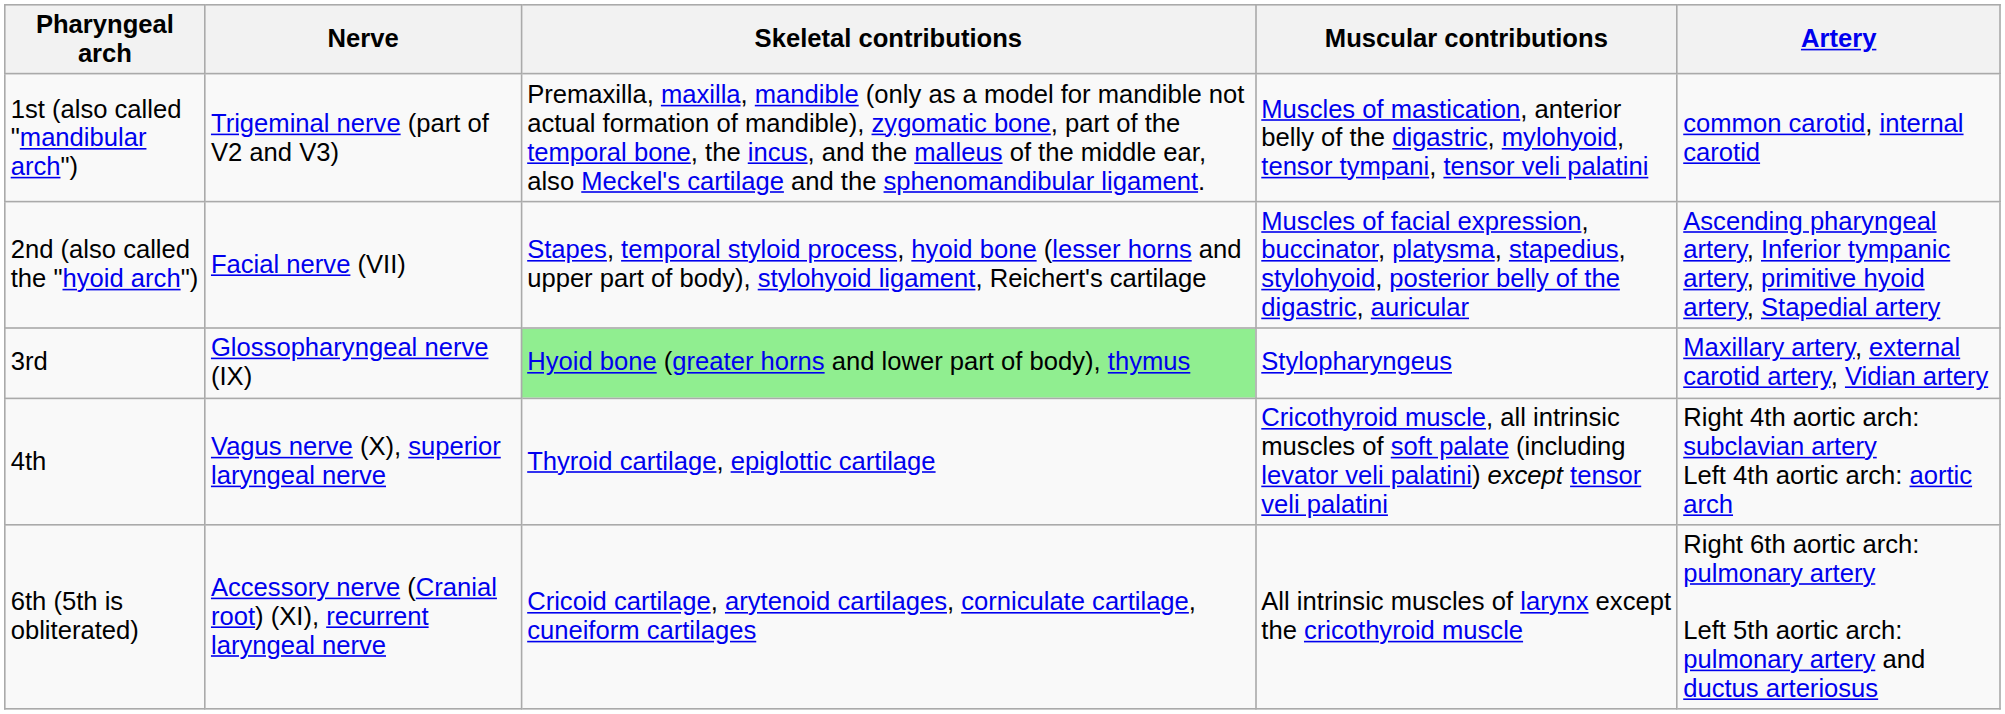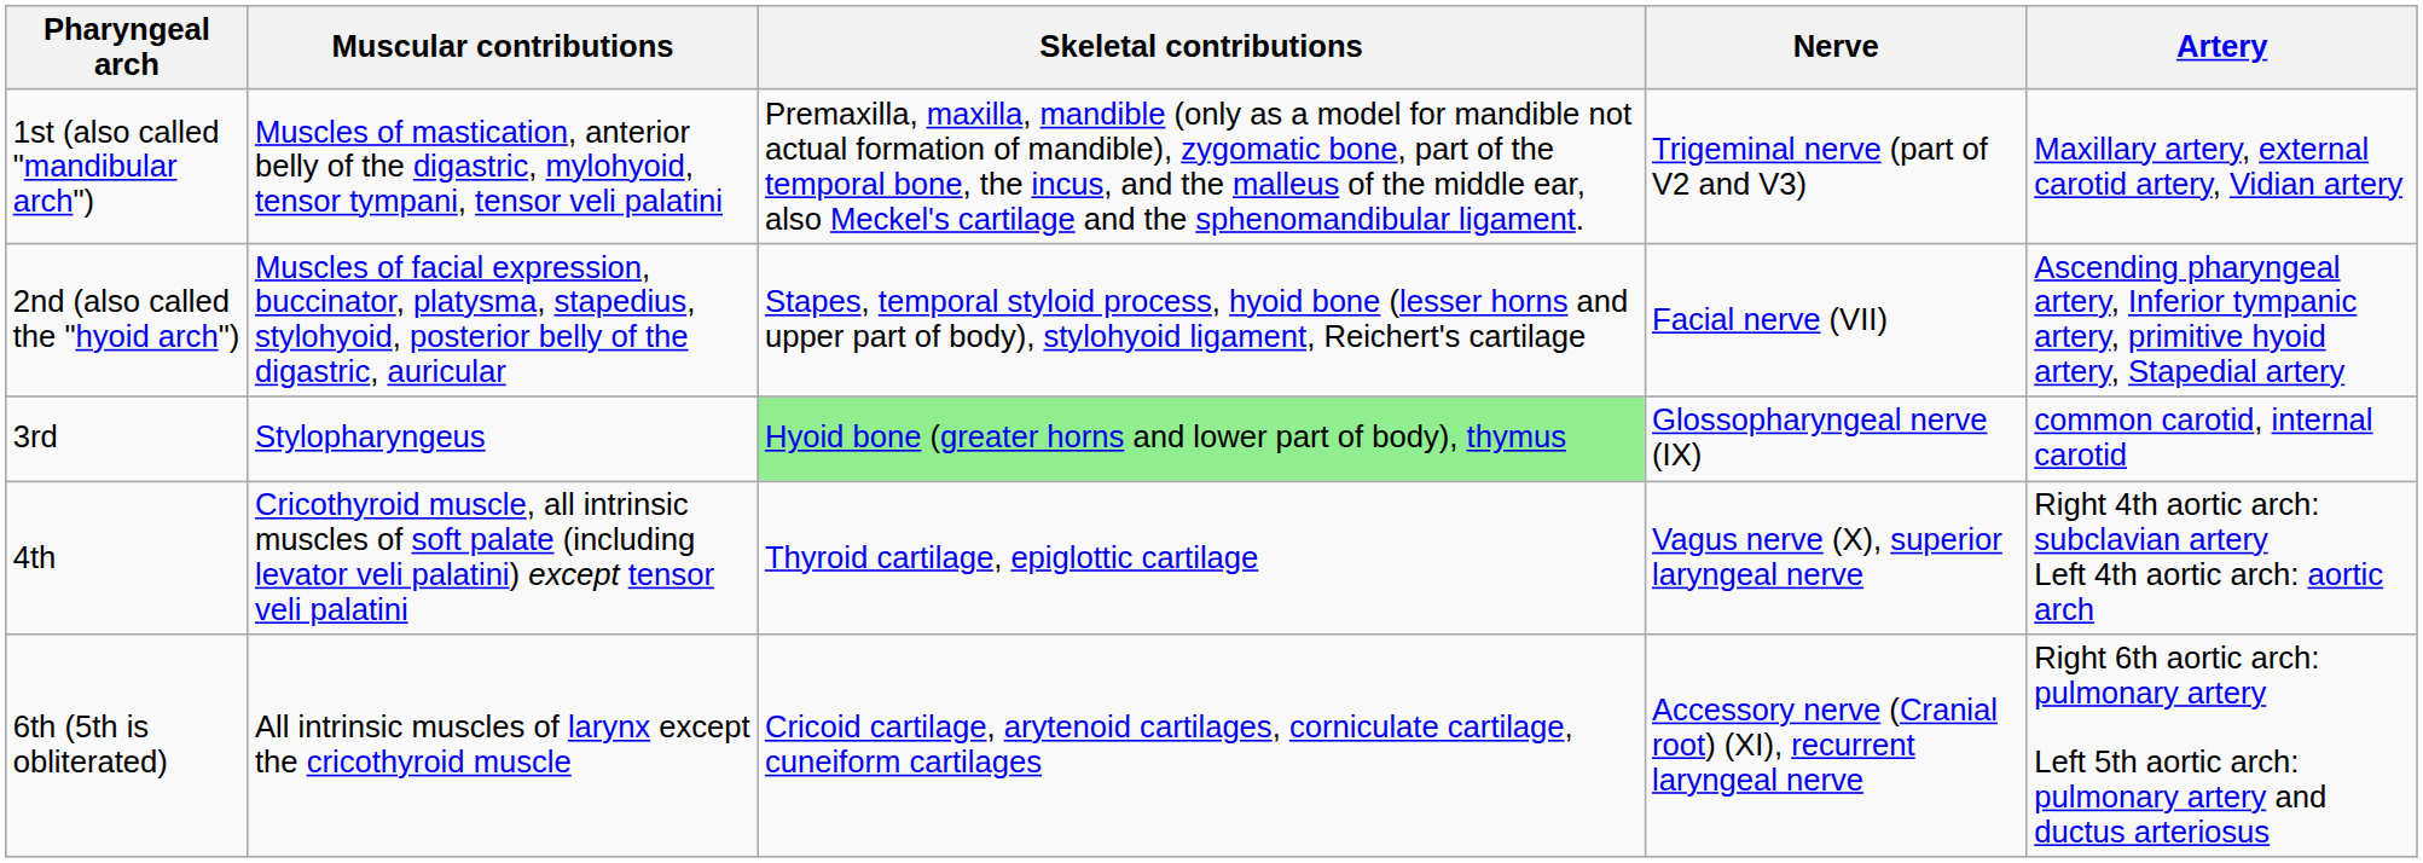 <table class="wikitable">
 <tr>
 <th>Pharyngeal arch</th>
+<th>Muscular contributions</th>
+<th>Skeletal contributions</th>
 <th>Nerve</th>
-<th>Skeletal contributions</th>
-<th>Muscular contributions</th>
 <th><a href='#'>Artery</a></th>
 </tr>
 <tr>
 <td>1st (also called "<a href='#'>mandibular arch</a>")</td>
+<td><a href='#'>Muscles of mastication</a>, anterior belly of the <a href='#'>digastric</a>, <a href='#'>mylohyoid</a>, <a href='#'>tensor tympani</a>, <a href='#'>tensor veli palatini</a></td>
+<td>Premaxilla, <a href='#'>maxilla</a>, <a href='#'>mandible</a> (only as a model for mandible not actual formation of mandible), <a href='#'>zygomatic bone</a>, part of the <a href='#'>temporal bone</a>,  the <a href='#'>incus</a>, and the <a href='#'>malleus</a> of the middle ear, also <a href='#'>Meckel's cartilage</a> and the <a href='#'>sphenomandibular ligament</a>.</td>
 <td><a href='#'>Trigeminal nerve</a> (part of V2 and V3)</td>
-<td>Premaxilla, <a href='#'>maxilla</a>, <a href='#'>mandible</a> (only as a model for mandible not actual formation of mandible), <a href='#'>zygomatic bone</a>, part of the <a href='#'>temporal bone</a>,  the <a href='#'>incus</a>, and the <a href='#'>malleus</a> of the middle ear, also <a href='#'>Meckel's cartilage</a> and the <a href='#'>sphenomandibular ligament</a>.</td>
-<td><a href='#'>Muscles of mastication</a>, anterior belly of the <a href='#'>digastric</a>, <a href='#'>mylohyoid</a>, <a href='#'>tensor tympani</a>, <a href='#'>tensor veli palatini</a></td>
-<td><a href='#'>common carotid</a>, <a href='#'>internal carotid</a></td>
+<td><a href='#'>Maxillary artery</a>, <a href='#'>external carotid artery</a>, <a href='#'>Vidian artery</a></td>
 </tr>
 <tr>
 <td>2nd (also called the "<a href='#'>hyoid arch</a>")</td>
+<td><a href='#'>Muscles of facial expression</a>, <a href='#'>buccinator</a>, <a href='#'>platysma</a>, <a href='#'>stapedius</a>, <a href='#'>stylohyoid</a>, <a href='#'>posterior belly of the digastric</a>, <a href='#'>auricular</a></td>
+<td><a href='#'>Stapes</a>, <a href='#'>temporal styloid process</a>, <a href='#'>hyoid bone</a> (<a href='#'>lesser horns</a> and upper part of body), <a href='#'>stylohyoid ligament</a>, Reichert's cartilage</td>
 <td><a href='#'>Facial nerve</a> (VII)</td>
-<td><a href='#'>Stapes</a>, <a href='#'>temporal styloid process</a>, <a href='#'>hyoid bone</a> (<a href='#'>lesser horns</a> and upper part of body), <a href='#'>stylohyoid ligament</a>, Reichert's cartilage</td>
-<td><a href='#'>Muscles of facial expression</a>, <a href='#'>buccinator</a>, <a href='#'>platysma</a>, <a href='#'>stapedius</a>, <a href='#'>stylohyoid</a>, <a href='#'>posterior belly of the digastric</a>, <a href='#'>auricular</a></td>
 <td><a href='#'>Ascending pharyngeal artery</a>, <a href='#'>Inferior tympanic artery</a>, <a href='#'>primitive hyoid artery</a>, <a href='#'>Stapedial artery</a></td>
 </tr>
 <tr>
 <td>3rd</td>
+<td><a href='#'>Stylopharyngeus</a></td>
+<td style="background: lightgreen;"><a href='#'>Hyoid bone</a> (<a href='#'>greater horns</a> and lower part of body), <a href='#'>thymus</a></td>
 <td><a href='#'>Glossopharyngeal nerve</a> (IX)</td>
-<td style="background: lightgreen;"><a href='#'>Hyoid bone</a> (<a href='#'>greater horns</a> and lower part of body), <a href='#'>thymus</a></td>
-<td><a href='#'>Stylopharyngeus</a></td>
-<td><a href='#'>Maxillary artery</a>, <a href='#'>external carotid artery</a>, <a href='#'>Vidian artery</a></td>
+<td><a href='#'>common carotid</a>, <a href='#'>internal carotid</a></td>
 </tr>
 <tr>
 <td>4th</td>
+<td><a href='#'>Cricothyroid muscle</a>, all intrinsic muscles of <a href='#'>soft palate</a> (including <a href='#'>levator veli palatini</a>) <em>except</em> <a href='#'>tensor veli palatini</a></td>
+<td><a href='#'>Thyroid cartilage</a>, <a href='#'>epiglottic cartilage</a></td>
 <td><a href='#'>Vagus nerve</a> (X), <a href='#'>superior laryngeal nerve</a></td>
-<td><a href='#'>Thyroid cartilage</a>, <a href='#'>epiglottic cartilage</a></td>
-<td><a href='#'>Cricothyroid muscle</a>, all intrinsic muscles of <a href='#'>soft palate</a> (including <a href='#'>levator veli palatini</a>) <em>except</em> <a href='#'>tensor veli palatini</a></td>
 <td>Right 4th aortic arch: <a href='#'>subclavian artery</a><br>Left 4th aortic arch: <a href='#'>aortic arch</a></td>
 </tr>
 <tr>
 <td>6th (5th is obliterated)</td>
+<td>All intrinsic muscles of <a href='#'>larynx</a> except the <a href='#'>cricothyroid muscle</a></td>
+<td><a href='#'>Cricoid cartilage</a>, <a href='#'>arytenoid cartilages</a>, <a href='#'>corniculate cartilage</a>, <a href='#'>cuneiform cartilages</a></td>
 <td><a href='#'>Accessory nerve</a> (<a href='#'>Cranial root</a>) (XI), <a href='#'>recurrent laryngeal nerve</a></td>
-<td><a href='#'>Cricoid cartilage</a>, <a href='#'>arytenoid cartilages</a>, <a href='#'>corniculate cartilage</a>, <a href='#'>cuneiform cartilages</a></td>
-<td>All intrinsic muscles of <a href='#'>larynx</a> except the <a href='#'>cricothyroid muscle</a></td>
 <td>Right 6th aortic arch: <a href='#'>pulmonary artery</a><br><br>Left 5th aortic arch: <a href='#'>pulmonary artery</a> and <a href='#'>ductus arteriosus</a></td>
 </tr>
 </table>
